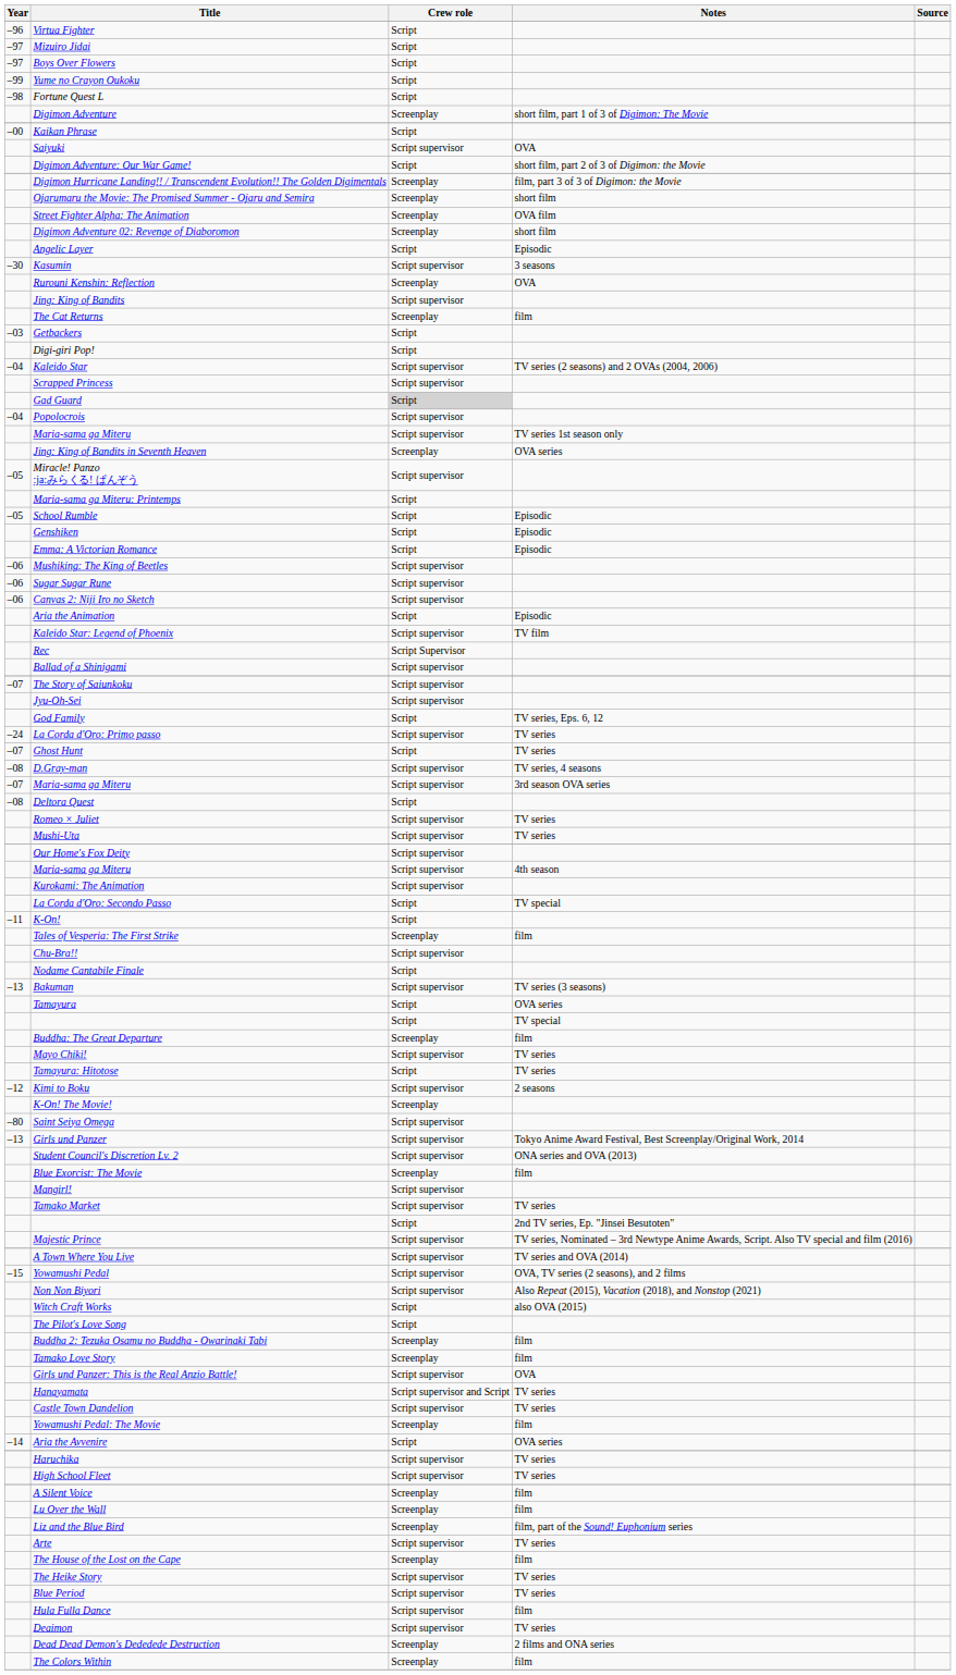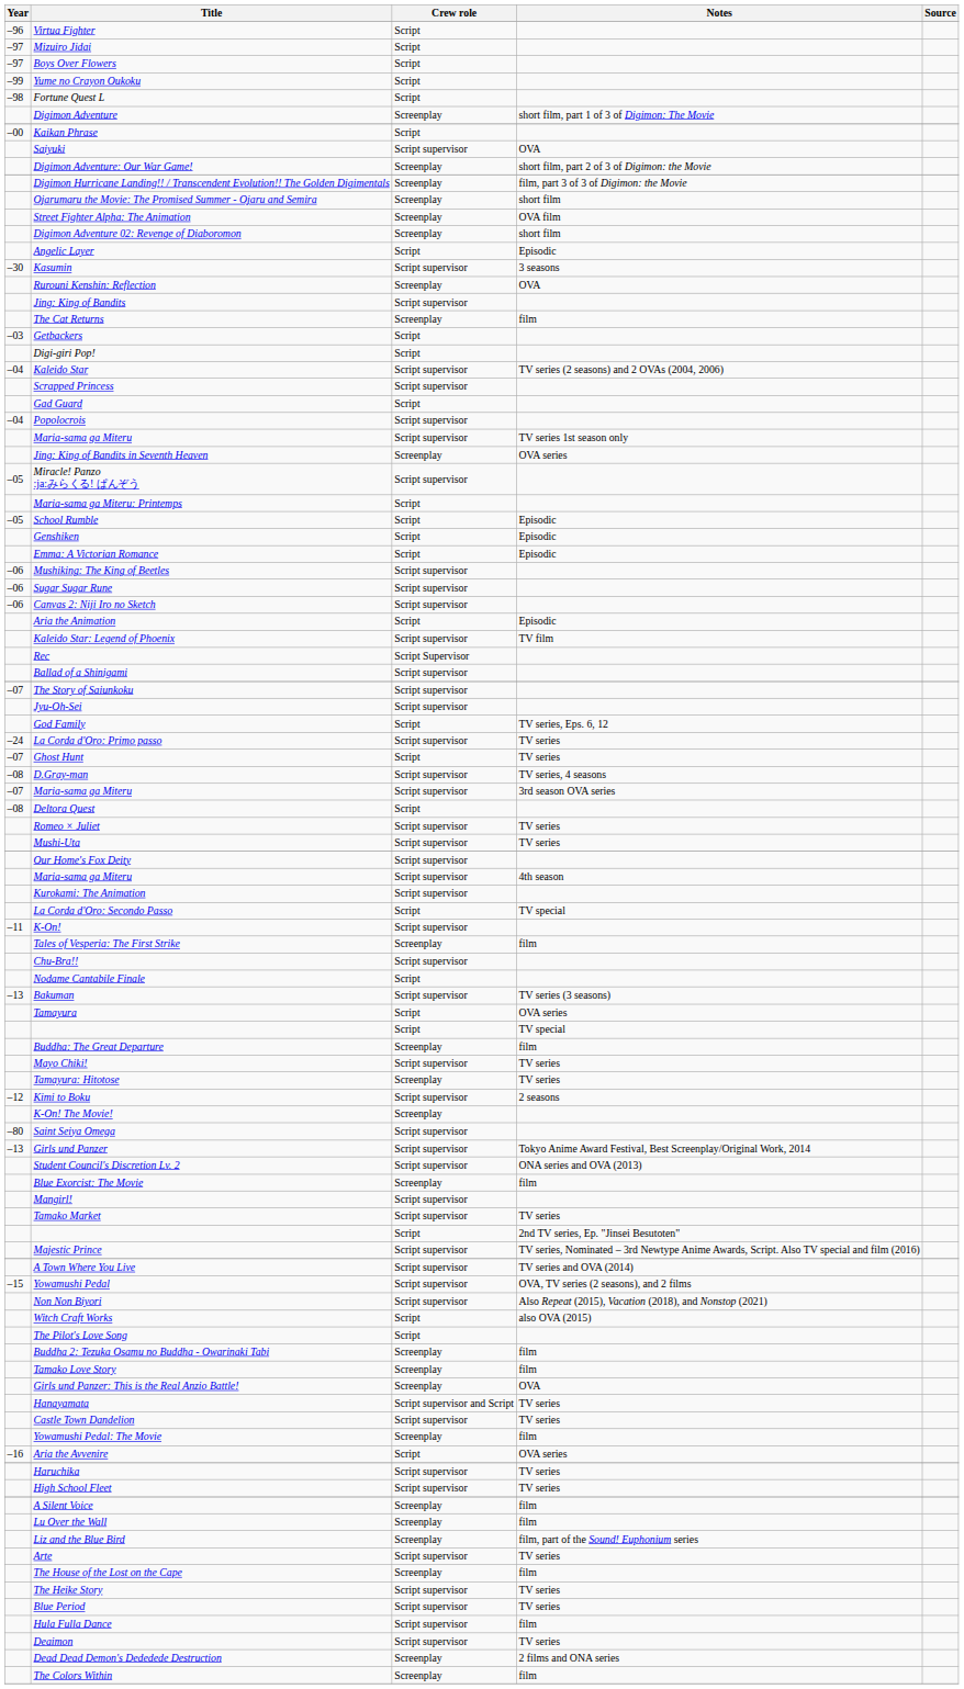 <table class="wikitable sortable plainrowheaders">
 <tr>
 <th>Year</th>
 <th>Title</th>
 <th>Crew role</th>
 <th class="unsortable">Notes</th>
 <th class="unsortable">Source</th>
 </tr>
 <tr>
 </tr>
 <tr>
 <td>–96</td>
 <td><em><a href='#'>Virtua Fighter</a></em></td>
 <td>Script</td>
 <td></td>
 <td></td>
 </tr>
 <tr>
 <td>–97</td>
 <td><em><a href='#'>Mizuiro Jidai</a></em></td>
 <td>Script</td>
 <td></td>
 <td></td>
 </tr>
 <tr>
 <td>–97</td>
 <td><em><a href='#'>Boys Over Flowers</a></em></td>
 <td>Script</td>
 <td></td>
 <td></td>
 </tr>
 <tr>
 <td>–99</td>
 <td><em><a href='#'>Yume no Crayon Oukoku</a></em></td>
 <td>Script</td>
 <td></td>
 <td></td>
 </tr>
 <tr>
 <td>–98</td>
 <td><em>Fortune Quest L</em></td>
 <td>Script</td>
 <td></td>
 <td></td>
 </tr>
 <tr>
 <td></td>
 <td><em><a href='#'>Digimon Adventure</a></em></td>
 <td>Screenplay</td>
 <td>short film, part 1 of 3 of <em><a href='#'>Digimon: The Movie</a></em></td>
 <td></td>
 </tr>
 <tr>
 </tr>
 <tr>
 <td>–00</td>
 <td><em><a href='#'>Kaikan Phrase</a></em></td>
 <td>Script</td>
 <td></td>
 <td></td>
 </tr>
 <tr>
 <td></td>
 <td><em><a href='#'>Saiyuki</a></em></td>
 <td>Script supervisor</td>
 <td>OVA</td>
 <td></td>
 </tr>
 <tr>
 <td></td>
 <td><em><a href='#'>Digimon Adventure: Our War Game!</a></em></td>
-<td>Script</td>
+<td>Screenplay</td>
 <td>short film, part 2 of 3 of <em>Digimon: the Movie</em></td>
 <td></td>
 </tr>
 <tr>
 </tr>
 <tr>
 <td></td>
 <td><em><a href='#'>Digimon Hurricane Landing!! / Transcendent Evolution!! The Golden Digimentals</a></em></td>
 <td>Screenplay</td>
 <td>film, part 3 of 3 of <em>Digimon: the Movie</em></td>
 <td></td>
 </tr>
 <tr>
 <td></td>
 <td><em><a href='#'>Ojarumaru the Movie: The Promised Summer - Ojaru and Semira</a></em></td>
 <td>Screenplay</td>
 <td>short film</td>
 <td></td>
 </tr>
 <tr>
 <td></td>
 <td><em><a href='#'>Street Fighter Alpha: The Animation</a></em></td>
 <td>Screenplay</td>
 <td>OVA film</td>
 <td></td>
 </tr>
 <tr>
 <td></td>
 <td><em><a href='#'>Digimon Adventure 02: Revenge of Diaboromon</a></em></td>
 <td>Screenplay</td>
 <td>short film</td>
 <td></td>
 </tr>
 <tr>
 <td></td>
 <td><em><a href='#'>Angelic Layer</a></em></td>
 <td>Script</td>
 <td>Episodic</td>
 <td></td>
 </tr>
 <tr>
 <td>–30</td>
 <td><em><a href='#'>Kasumin</a></em></td>
 <td>Script supervisor</td>
 <td>3 seasons</td>
 <td></td>
 </tr>
 <tr>
 <td></td>
 <td><em><a href='#'>Rurouni Kenshin: Reflection</a></em></td>
 <td>Screenplay</td>
 <td>OVA</td>
 <td></td>
 </tr>
 <tr>
 <td></td>
 <td><em><a href='#'>Jing: King of Bandits</a></em></td>
 <td>Script supervisor</td>
 <td></td>
 <td></td>
 </tr>
 <tr>
 <td></td>
 <td><em><a href='#'>The Cat Returns</a></em></td>
 <td>Screenplay</td>
 <td>film</td>
 <td></td>
 </tr>
 <tr>
 <td>–03</td>
 <td><em><a href='#'>Getbackers</a></em></td>
 <td>Script</td>
 <td></td>
 <td></td>
 </tr>
 <tr>
 <td></td>
 <td><em>Digi-giri Pop!</em></td>
 <td>Script</td>
 <td></td>
 <td></td>
 </tr>
 <tr>
 <td>–04</td>
 <td><em><a href='#'>Kaleido Star</a></em></td>
 <td>Script supervisor</td>
 <td>TV series (2 seasons) and 2 OVAs (2004, 2006)</td>
 <td></td>
 </tr>
 <tr>
 <td></td>
 <td><em><a href='#'>Scrapped Princess</a></em></td>
 <td>Script supervisor</td>
 <td></td>
 <td></td>
 </tr>
 <tr>
 <td></td>
 <td><em><a href='#'>Gad Guard</a></em></td>
-<td style="background: lightgrey;">Script</td>
+<td>Script</td>
 <td></td>
 <td></td>
 </tr>
 <tr>
 <td>–04</td>
 <td><em><a href='#'>Popolocrois</a></em></td>
 <td>Script supervisor</td>
 <td></td>
 <td></td>
 </tr>
 <tr>
 <td></td>
 <td><em><a href='#'>Maria-sama ga Miteru</a></em></td>
 <td>Script supervisor</td>
 <td>TV series 1st season only</td>
 <td></td>
 </tr>
 <tr>
 <td></td>
 <td><em><a href='#'>Jing: King of Bandits in Seventh Heaven</a></em></td>
 <td>Screenplay</td>
 <td>OVA series</td>
 <td></td>
 </tr>
 <tr>
 <td>–05</td>
 <td><em>Miracle! Panzo</em><br><a href='#'>:ja:みらくる! ぱんぞう</a></td>
 <td>Script supervisor</td>
 <td></td>
 <td></td>
 </tr>
 <tr>
 <td></td>
 <td><em><a href='#'>Maria-sama ga Miteru: Printemps</a></em></td>
 <td>Script</td>
 <td></td>
 <td></td>
 </tr>
 <tr>
 <td>–05</td>
 <td><em><a href='#'>School Rumble</a></em></td>
 <td>Script</td>
 <td>Episodic</td>
 <td></td>
 </tr>
 <tr>
 <td></td>
 <td><em><a href='#'>Genshiken</a></em></td>
 <td>Script</td>
 <td>Episodic</td>
 <td></td>
 </tr>
 <tr>
 <td></td>
 <td><em><a href='#'>Emma: A Victorian Romance</a></em></td>
 <td>Script</td>
 <td>Episodic</td>
 <td></td>
 </tr>
 <tr>
 <td>–06</td>
 <td><em><a href='#'>Mushiking: The King of Beetles</a></em></td>
 <td>Script supervisor</td>
 <td></td>
 <td></td>
 </tr>
 <tr>
 <td>–06</td>
 <td><em><a href='#'>Sugar Sugar Rune</a></em></td>
 <td>Script supervisor</td>
 <td></td>
 <td></td>
 </tr>
 <tr>
 <td>–06</td>
 <td><em><a href='#'>Canvas 2: Niji Iro no Sketch</a></em></td>
 <td>Script supervisor</td>
 <td></td>
 <td></td>
 </tr>
 <tr>
 <td></td>
 <td><em><a href='#'>Aria the Animation</a></em></td>
 <td>Script</td>
 <td>Episodic</td>
 <td></td>
 </tr>
 <tr>
 <td></td>
 <td><em><a href='#'>Kaleido Star: Legend of Phoenix</a></em></td>
 <td>Script supervisor</td>
 <td>TV film</td>
 <td></td>
 </tr>
 <tr>
 <td></td>
 <td><em><a href='#'>Rec</a></em></td>
 <td>Script Supervisor</td>
 <td></td>
 <td></td>
 </tr>
 <tr>
 <td></td>
 <td><em><a href='#'>Ballad of a Shinigami</a></em></td>
 <td>Script supervisor</td>
 <td></td>
 <td></td>
 </tr>
 <tr>
 </tr>
 <tr>
 <td>–07</td>
 <td><em><a href='#'>The Story of Saiunkoku</a></em></td>
 <td>Script supervisor</td>
 <td></td>
 <td></td>
 </tr>
 <tr>
 <td></td>
 <td><em><a href='#'>Jyu-Oh-Sei</a></em></td>
 <td>Script supervisor</td>
 <td></td>
 <td></td>
 </tr>
 <tr>
 <td></td>
 <td><em><a href='#'>God Family</a></em></td>
 <td>Script</td>
 <td>TV series, Eps. 6, 12</td>
 <td></td>
 </tr>
 <tr>
 <td>–24</td>
 <td><em><a href='#'>La Corda d'Oro: Primo passo</a></em></td>
 <td>Script supervisor</td>
 <td>TV series</td>
 <td></td>
 </tr>
 <tr>
 <td>–07</td>
 <td><em><a href='#'>Ghost Hunt</a></em></td>
 <td>Script</td>
 <td>TV series</td>
 <td></td>
 </tr>
 <tr>
 <td>–08</td>
 <td><em><a href='#'>D.Gray-man</a></em></td>
 <td>Script supervisor</td>
 <td>TV series, 4 seasons</td>
 <td></td>
 </tr>
 <tr>
 <td>–07</td>
 <td><em><a href='#'>Maria-sama ga Miteru</a></em></td>
 <td>Script supervisor</td>
 <td>3rd season OVA series</td>
 <td></td>
 </tr>
 <tr>
 <td>–08</td>
 <td><em><a href='#'>Deltora Quest</a></em></td>
 <td>Script</td>
 <td></td>
 <td></td>
 </tr>
 <tr>
 <td></td>
 <td><em><a href='#'>Romeo × Juliet</a></em></td>
 <td>Script supervisor</td>
 <td>TV series</td>
 <td></td>
 </tr>
 <tr>
 <td></td>
 <td><em><a href='#'>Mushi-Uta</a></em></td>
 <td>Script supervisor</td>
 <td>TV series</td>
 <td></td>
 </tr>
 <tr>
 </tr>
 <tr>
 <td></td>
 <td><em><a href='#'>Our Home's Fox Deity</a></em></td>
 <td>Script supervisor</td>
 <td></td>
 <td></td>
 </tr>
 <tr>
 <td></td>
 <td><em><a href='#'>Maria-sama ga Miteru</a></em></td>
 <td>Script supervisor</td>
 <td>4th season</td>
 <td></td>
 </tr>
 <tr>
 <td></td>
 <td><em><a href='#'>Kurokami: The Animation</a></em></td>
 <td>Script supervisor</td>
 <td></td>
 <td></td>
 </tr>
 <tr>
 <td></td>
 <td><em><a href='#'>La Corda d'Oro: Secondo Passo</a></em></td>
 <td>Script</td>
 <td>TV special</td>
 <td></td>
 </tr>
 <tr>
 <td>–11</td>
 <td><em><a href='#'>K-On!</a></em></td>
-<td>Script</td>
+<td>Script supervisor</td>
 <td></td>
 <td></td>
 </tr>
 <tr>
 <td></td>
 <td><em><a href='#'>Tales of Vesperia: The First Strike</a></em></td>
 <td>Screenplay</td>
 <td>film</td>
 <td></td>
 </tr>
 <tr>
 <td></td>
 <td><em><a href='#'>Chu-Bra!!</a></em></td>
 <td>Script supervisor</td>
 <td></td>
 <td></td>
 </tr>
 <tr>
 <td></td>
 <td><em><a href='#'>Nodame Cantabile Finale</a></em></td>
 <td>Script</td>
 <td></td>
 <td></td>
 </tr>
 <tr>
 <td>–13</td>
 <td><em><a href='#'>Bakuman</a></em></td>
 <td>Script supervisor</td>
 <td>TV series (3 seasons)</td>
 <td></td>
 </tr>
 <tr>
 <td></td>
 <td><em><a href='#'>Tamayura</a></em></td>
 <td>Script</td>
 <td>OVA series</td>
 <td></td>
 </tr>
 <tr>
 <td></td>
 <td></td>
 <td>Script</td>
 <td>TV special</td>
 <td></td>
 </tr>
 <tr>
 <td></td>
 <td><em><a href='#'>Buddha: The Great Departure</a></em></td>
 <td>Screenplay</td>
 <td>film</td>
 <td></td>
 </tr>
 <tr>
 <td></td>
 <td><em><a href='#'>Mayo Chiki!</a></em></td>
 <td>Script supervisor</td>
 <td>TV series</td>
 <td></td>
 </tr>
 <tr>
 <td></td>
 <td><em><a href='#'>Tamayura: Hitotose</a></em></td>
-<td>Script</td>
+<td>Screenplay</td>
 <td>TV series</td>
 <td></td>
 </tr>
 <tr>
 <td>–12</td>
 <td><em><a href='#'>Kimi to Boku</a></em></td>
 <td>Script supervisor</td>
 <td>2 seasons</td>
 <td></td>
 </tr>
 <tr>
 <td></td>
 <td><em><a href='#'>K-On! The Movie!</a></em></td>
 <td>Screenplay</td>
 <td></td>
 <td></td>
 </tr>
 <tr>
 <td>–80</td>
 <td><em><a href='#'>Saint Seiya Omega</a></em></td>
 <td>Script supervisor</td>
 <td></td>
 <td></td>
 </tr>
 <tr>
 <td>–13</td>
 <td><em><a href='#'>Girls und Panzer</a></em></td>
 <td>Script supervisor</td>
 <td>Tokyo Anime Award Festival, Best Screenplay/Original Work, 2014</td>
 <td></td>
 </tr>
 <tr>
 <td></td>
 <td><em><a href='#'>Student Council's Discretion Lv. 2</a></em></td>
 <td>Script supervisor</td>
 <td>ONA series and OVA (2013)</td>
 <td></td>
 </tr>
 <tr>
 <td></td>
 <td><em><a href='#'>Blue Exorcist: The Movie</a></em></td>
 <td>Screenplay</td>
 <td>film</td>
 <td></td>
 </tr>
 <tr>
 <td></td>
 <td><em><a href='#'>Mangirl!</a></em></td>
 <td>Script supervisor</td>
 <td></td>
 <td></td>
 </tr>
 <tr>
 <td></td>
 <td><em><a href='#'>Tamako Market</a></em></td>
 <td>Script supervisor</td>
 <td>TV series</td>
 <td></td>
 </tr>
 <tr>
 <td></td>
 <td></td>
 <td>Script</td>
 <td>2nd TV series, Ep. "Jinsei Besutoten"</td>
 <td></td>
 </tr>
 <tr>
 <td></td>
 <td><em><a href='#'>Majestic Prince</a></em></td>
 <td>Script supervisor</td>
 <td>TV series, Nominated – 3rd Newtype Anime Awards, Script. Also TV special and film (2016)</td>
 <td></td>
 </tr>
 <tr>
 </tr>
 <tr>
 <td></td>
 <td><em><a href='#'>A Town Where You Live</a></em></td>
 <td>Script supervisor</td>
 <td>TV series and OVA (2014)</td>
 <td></td>
 </tr>
 <tr>
 <td>–15</td>
 <td><em><a href='#'>Yowamushi Pedal</a></em></td>
 <td>Script supervisor</td>
 <td>OVA, TV series (2 seasons), and 2 films</td>
 <td></td>
 </tr>
 <tr>
 <td></td>
 <td><em><a href='#'>Non Non Biyori</a></em></td>
 <td>Script supervisor</td>
 <td>Also <em>Repeat</em> (2015), <em>Vacation</em> (2018), and <em>Nonstop</em> (2021)</td>
 <td></td>
 </tr>
 <tr>
 <td></td>
 <td><em><a href='#'>Witch Craft Works</a></em></td>
 <td>Script</td>
 <td>also OVA (2015)</td>
 <td></td>
 </tr>
 <tr>
 <td></td>
 <td><em><a href='#'>The Pilot's Love Song</a></em></td>
 <td>Script</td>
 <td></td>
 <td></td>
 </tr>
 <tr>
 <td></td>
 <td><em> <a href='#'>Buddha 2: Tezuka Osamu no Buddha - Owarinaki Tabi</a></em></td>
 <td>Screenplay</td>
 <td>film</td>
 <td></td>
 </tr>
 <tr>
 <td></td>
 <td><em><a href='#'>Tamako Love Story</a></em></td>
 <td>Screenplay</td>
 <td>film</td>
 <td></td>
 </tr>
 <tr>
 <td></td>
 <td><em><a href='#'>Girls und Panzer: This is the Real Anzio Battle!</a></em></td>
-<td>Script supervisor</td>
+<td>Screenplay</td>
 <td>OVA</td>
 <td></td>
 </tr>
 <tr>
 <td></td>
 <td><em><a href='#'>Hanayamata</a></em></td>
 <td>Script supervisor and Script</td>
 <td>TV series</td>
 <td></td>
 </tr>
 <tr>
 <td></td>
 <td><em><a href='#'>Castle Town Dandelion</a></em></td>
 <td>Script supervisor</td>
 <td>TV series</td>
 <td></td>
 </tr>
 <tr>
 <td></td>
 <td><em><a href='#'>Yowamushi Pedal: The Movie</a></em></td>
 <td>Screenplay</td>
 <td>film</td>
 <td></td>
 </tr>
 <tr>
-<td>–14</td>
+<td>–16</td>
 <td><em><a href='#'>Aria the Avvenire</a></em></td>
 <td>Script</td>
 <td>OVA series</td>
 <td></td>
 </tr>
 <tr>
 </tr>
 <tr>
 <td></td>
 <td><em><a href='#'>Haruchika</a></em></td>
 <td>Script supervisor</td>
 <td>TV series</td>
 <td></td>
 </tr>
 <tr>
 <td></td>
 <td><em><a href='#'>High School Fleet</a></em></td>
 <td>Script supervisor</td>
 <td>TV series</td>
 <td></td>
 </tr>
 <tr>
 </tr>
 <tr>
 <td></td>
 <td><em><a href='#'>A Silent Voice</a></em></td>
 <td>Screenplay</td>
 <td>film</td>
 <td></td>
 </tr>
 <tr>
 <td></td>
 <td><em><a href='#'>Lu Over the Wall</a></em></td>
 <td>Screenplay</td>
 <td>film</td>
 <td></td>
 </tr>
 <tr>
 <td></td>
 <td><em><a href='#'>Liz and the Blue Bird</a></em></td>
 <td>Screenplay</td>
 <td>film, part of the <em><a href='#'>Sound! Euphonium</a></em> series</td>
 <td></td>
 </tr>
 <tr>
 <td></td>
 <td><em><a href='#'>Arte</a></em></td>
 <td>Script supervisor</td>
 <td>TV series</td>
 <td></td>
 </tr>
 <tr>
 <td></td>
 <td><em><a href='#'>The House of the Lost on the Cape</a></em></td>
 <td>Screenplay</td>
 <td>film</td>
 <td></td>
 </tr>
 <tr>
 <td></td>
 <td><em><a href='#'>The Heike Story</a></em></td>
 <td>Script supervisor</td>
 <td>TV series</td>
 <td></td>
 </tr>
 <tr>
 <td></td>
 <td><em><a href='#'>Blue Period</a></em></td>
 <td>Script supervisor</td>
 <td>TV series</td>
 <td></td>
 </tr>
 <tr>
 <td></td>
 <td><em><a href='#'>Hula Fulla Dance</a></em></td>
 <td>Script supervisor</td>
 <td>film</td>
 <td></td>
 </tr>
 <tr>
 <td></td>
 <td><em><a href='#'>Deaimon</a></em></td>
 <td>Script supervisor</td>
 <td>TV series</td>
 <td></td>
 </tr>
 <tr>
 <td></td>
 <td><em><a href='#'>Dead Dead Demon's Dededede Destruction</a></em></td>
 <td>Screenplay</td>
 <td>2 films and ONA series</td>
 <td></td>
 </tr>
 <tr>
 <td></td>
 <td><em><a href='#'>The Colors Within</a></em></td>
 <td>Screenplay</td>
 <td>film</td>
 <td></td>
 </tr>
 <tr>
 </tr>
 </table>
